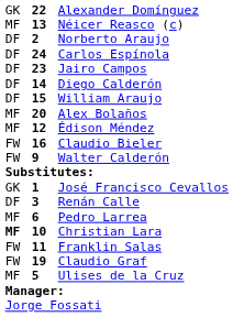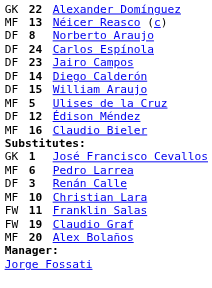 <table cellspacing="0" cellpadding="0" style="font-size:90%; margin:0.2em auto;">
 <tr>
 <th width="25"></th>
 <th width="25"></th>
 </tr>
 <tr>
 <td>GK</td>
 <td><strong>22</strong></td>
 <td> <a href='#'>Alexander Domínguez</a></td>
 <td></td>
 <td></td>
 </tr>
 <tr>
 <td>MF</td>
 <td><strong>13</strong></td>
 <td> <a href='#'>Néicer Reasco</a> (<a href='#'>c</a>)</td>
 </tr>
 <tr>
 <td>DF</td>
-<td><strong>2</strong></td>
+<td><strong>8</strong></td>
 <td> <a href='#'>Norberto Araujo</a></td>
 </tr>
 <tr>
 <td>DF</td>
 <td><strong>24</strong></td>
 <td> <a href='#'>Carlos Espínola</a></td>
 </tr>
 <tr>
 <td>DF</td>
 <td><strong>23</strong></td>
 <td> <a href='#'>Jairo Campos</a></td>
 <td></td>
 <td></td>
 </tr>
 <tr>
 <td>DF</td>
 <td><strong>14</strong></td>
 <td> <a href='#'>Diego Calderón</a></td>
 </tr>
 <tr>
 <td>DF</td>
 <td><strong>15</strong></td>
 <td> <a href='#'>William Araujo</a></td>
 </tr>
 <tr>
 <td>MF</td>
-<td><strong>20</strong></td>
-<td> <a href='#'>Alex Bolaños</a></td>
+<td><strong>5</strong></td>
+<td> <a href='#'>Ulises de la Cruz</a></td>
 <td></td>
 <td></td>
 </tr>
 <tr>
-<td>MF</td>
+<td>DF</td>
 <td><strong>12</strong></td>
 <td> <a href='#'>Édison Méndez</a></td>
 </tr>
 <tr>
-<td>FW</td>
+<td>MF</td>
 <td><strong>16</strong></td>
 <td> <a href='#'>Claudio Bieler</a></td>
-<td></td>
-<td></td>
-</tr>
-<tr>
-<td>FW</td>
-<td><strong>9</strong></td>
-<td> <a href='#'>Walter Calderón</a></td>
 <td></td>
 <td></td>
 </tr>
 <tr>
 <td colspan=3><strong>Substitutes:</strong></td>
 </tr>
 <tr>
 <td>GK</td>
 <td><strong>1</strong></td>
 <td> <a href='#'>José Francisco Cevallos</a></td>
 </tr>
 <tr>
+<td>MF</td>
+<td><strong>6</strong></td>
+<td> <a href='#'>Pedro Larrea</a></td>
+<td></td>
+<td>  </td>
+</tr>
+<tr>
 <td>DF</td>
 <td><strong>3</strong></td>
 <td> <a href='#'>Renán Calle</a></td>
 <td></td>
 <td></td>
 </tr>
 <tr>
 <td>MF</td>
-<td><strong>6</strong></td>
-<td> <a href='#'>Pedro Larrea</a></td>
-<td></td>
-<td>  </td>
-</tr>
-<tr>
-<td><strong>MF</strong></td>
 <td><strong>10</strong></td>
 <td> <a href='#'>Christian Lara</a></td>
 </tr>
 <tr>
 <td>FW</td>
 <td><strong>11</strong></td>
 <td> <a href='#'>Franklin Salas</a></td>
 </tr>
 <tr>
 <td>FW</td>
 <td><strong>19</strong></td>
 <td> <a href='#'>Claudio Graf</a></td>
 </tr>
 <tr>
 <td>MF</td>
-<td><strong>5</strong></td>
-<td> <a href='#'>Ulises de la Cruz</a></td>
+<td><strong>20</strong></td>
+<td> <a href='#'>Alex Bolaños</a></td>
 <td></td>
 <td></td>
 </tr>
 <tr>
 <td colspan=3><strong>Manager:</strong></td>
 </tr>
 <tr>
 <td colspan=4> <a href='#'>Jorge Fossati</a></td>
 </tr>
 </table>
